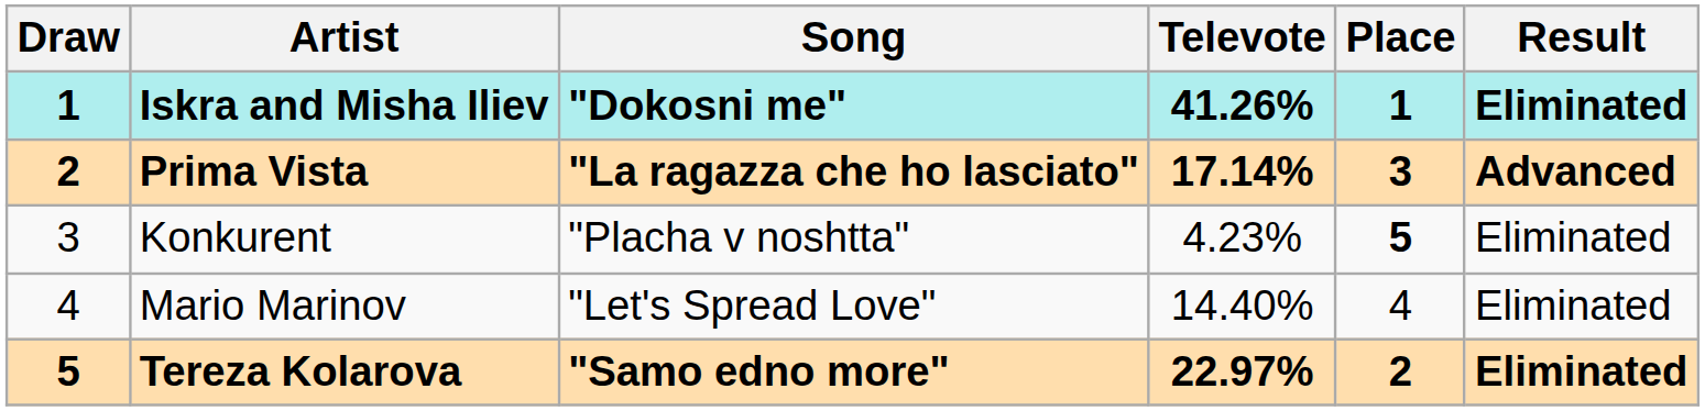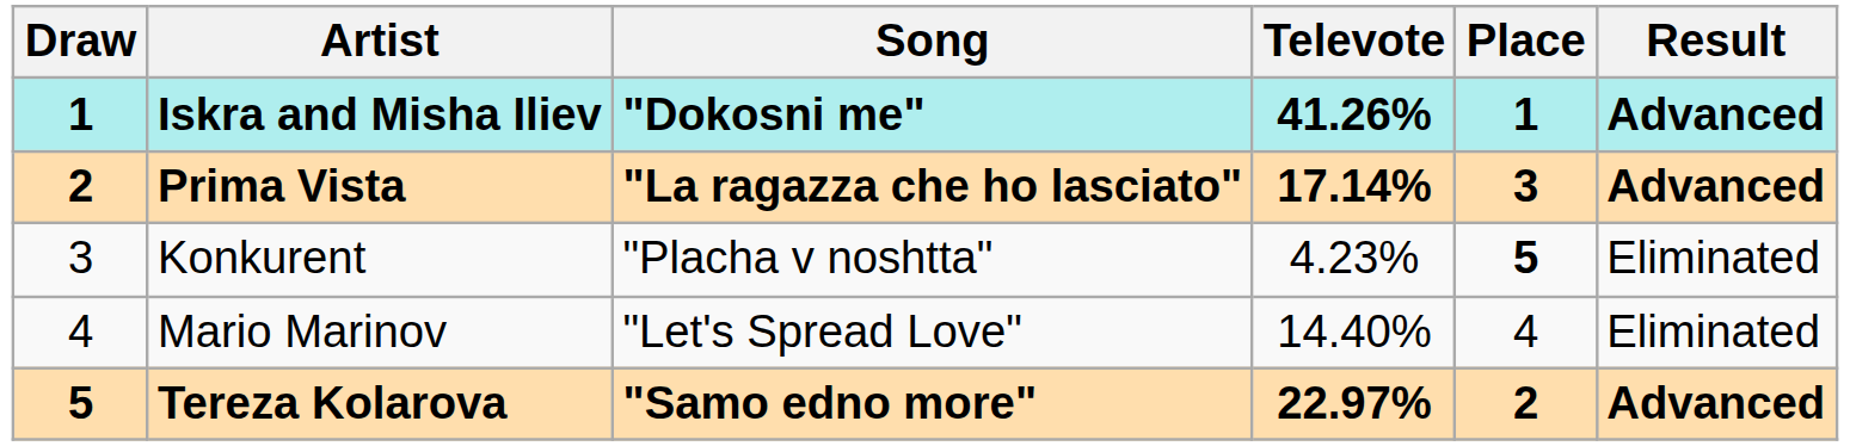 <table class="sortable wikitable" style="margin: 1em auto 1em auto; text-align:center">
 <tr>
 <th>Draw</th>
 <th>Artist</th>
 <th>Song</th>
 <th>Televote</th>
 <th>Place</th>
 <th>Result</th>
 </tr>
 <tr style="font-weight:bold; background:paleturquoise;">
 <td>1</td>
 <td align="left">Iskra and Misha Iliev</td>
 <td align="left">"Dokosni me"</td>
 <td>41.26%</td>
 <td>1</td>
-<td align="left">Eliminated</td>
+<td align="left">Advanced</td>
 </tr>
 <tr style="font-weight:bold; background:navajowhite;">
 <td>2</td>
 <td align="left">Prima Vista</td>
 <td align="left">"La ragazza che ho lasciato"</td>
 <td>17.14%</td>
 <td>3</td>
 <td align="left">Advanced</td>
 </tr>
 <tr>
 <td>3</td>
 <td align="left">Konkurent</td>
 <td align="left">"Placha v noshtta"</td>
 <td>4.23%</td>
 <td><strong>5</strong></td>
 <td align="left">Eliminated</td>
 </tr>
 <tr>
 <td>4</td>
 <td align="left">Mario Marinov</td>
 <td align="left">"Let's Spread Love"</td>
 <td>14.40%</td>
 <td>4</td>
 <td align="left">Eliminated</td>
 </tr>
 <tr style="font-weight:bold; background:navajowhite;">
 <td>5</td>
 <td align="left">Tereza Kolarova</td>
 <td align="left">"Samo edno more"</td>
 <td>22.97%</td>
 <td>2</td>
-<td align="left">Eliminated</td>
+<td align="left">Advanced</td>
 </tr>
 </table>
